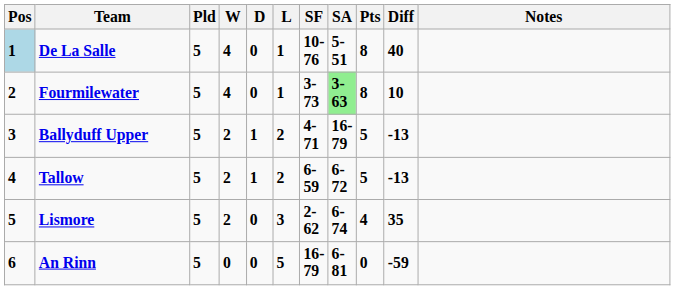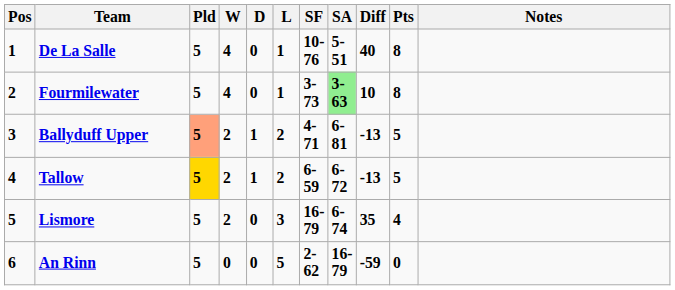 <table class="wikitable" style="text-align: centre;">
 <tr>
 <th width=20>Pos</th>
 <th width=150>Team</th>
 <th width=20>Pld</th>
 <th width=20>W</th>
 <th width=20>D</th>
 <th width=20>L</th>
 <th width=20>SF</th>
 <th width=20>SA</th>
+<th width=20>Diff</th>
 <th width=20>Pts</th>
-<th width=20>Diff</th>
 <th width=250>Notes</th>
 </tr>
 <tr style>
-<td style="background: lightblue;"><strong>1</strong></td>
+<td><strong>1</strong></td>
 <td align=left><strong> <a href='#'>De La Salle</a> </strong></td>
 <td><strong>5</strong></td>
 <td><strong>4</strong></td>
 <td><strong>0</strong></td>
 <td><strong>1</strong></td>
 <td><strong>10-76</strong></td>
 <td><strong>5-51</strong></td>
+<td><strong>40</strong></td>
 <td><strong>8</strong></td>
-<td><strong>40</strong></td>
 <td></td>
 </tr>
 <tr style>
 <td><strong>2</strong></td>
 <td align=left><strong> <a href='#'>Fourmilewater</a> </strong></td>
 <td><strong>5</strong></td>
 <td><strong>4</strong></td>
 <td><strong>0</strong></td>
 <td><strong>1</strong></td>
 <td><strong>3-73</strong></td>
 <td style="background: lightgreen;"><strong>3-63</strong></td>
+<td><strong>10</strong></td>
 <td><strong>8</strong></td>
-<td><strong>10</strong></td>
 <td></td>
 </tr>
 <tr style>
 <td><strong>3</strong></td>
 <td align=left><strong> <a href='#'>Ballyduff Upper</a> </strong></td>
-<td><strong>5</strong></td>
+<td style="background: lightsalmon;"><strong>5</strong></td>
 <td><strong>2</strong></td>
 <td><strong>1</strong></td>
 <td><strong>2</strong></td>
 <td><strong>4-71</strong></td>
-<td><strong>16-79</strong></td>
+<td><strong>6-81</strong></td>
+<td><strong>-13</strong></td>
 <td><strong>5</strong></td>
-<td><strong>-13</strong></td>
 <td></td>
 </tr>
 <tr style>
 <td><strong>4</strong></td>
 <td align=left><strong> <a href='#'>Tallow</a> </strong></td>
-<td><strong>5</strong></td>
+<td style="background: gold;"><strong>5</strong></td>
 <td><strong>2</strong></td>
 <td><strong>1</strong></td>
 <td><strong>2</strong></td>
 <td><strong>6-59</strong></td>
 <td><strong>6-72</strong></td>
+<td><strong>-13</strong></td>
 <td><strong>5</strong></td>
-<td><strong>-13</strong></td>
 <td></td>
 </tr>
 <tr style>
 <td><strong>5</strong></td>
 <td align=left><strong> <a href='#'>Lismore</a> </strong></td>
 <td><strong>5</strong></td>
 <td><strong>2</strong></td>
 <td><strong>0</strong></td>
 <td><strong>3</strong></td>
-<td><strong>2-62</strong></td>
+<td><strong>16-79</strong></td>
 <td><strong>6-74</strong></td>
+<td><strong>35</strong></td>
 <td><strong>4</strong></td>
-<td><strong>35</strong></td>
 <td></td>
 </tr>
 <tr style>
 <td><strong>6</strong></td>
 <td align=left><strong> <a href='#'>An Rinn</a> </strong></td>
 <td><strong>5</strong></td>
 <td><strong>0</strong></td>
 <td><strong>0</strong></td>
 <td><strong>5</strong></td>
+<td><strong>2-62</strong></td>
 <td><strong>16-79</strong></td>
-<td><strong>6-81</strong></td>
+<td><strong>-59</strong></td>
 <td><strong>0</strong></td>
-<td><strong>-59</strong></td>
 <td></td>
 </tr>
 </table>
